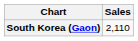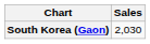 <table class="wikitable sortable plainrowheaders">
 <tr>
 <th scope="col">Chart</th>
 <th scope="col">Sales</th>
 </tr>
 <tr>
 <th scope="row"  rowspan="1">South Korea (<a href='#'>Gaon</a>)</th>
-<td style="text-align:center;">2,110</td>
+<td style="text-align:center;">2,030</td>
 </tr>
 </table>
